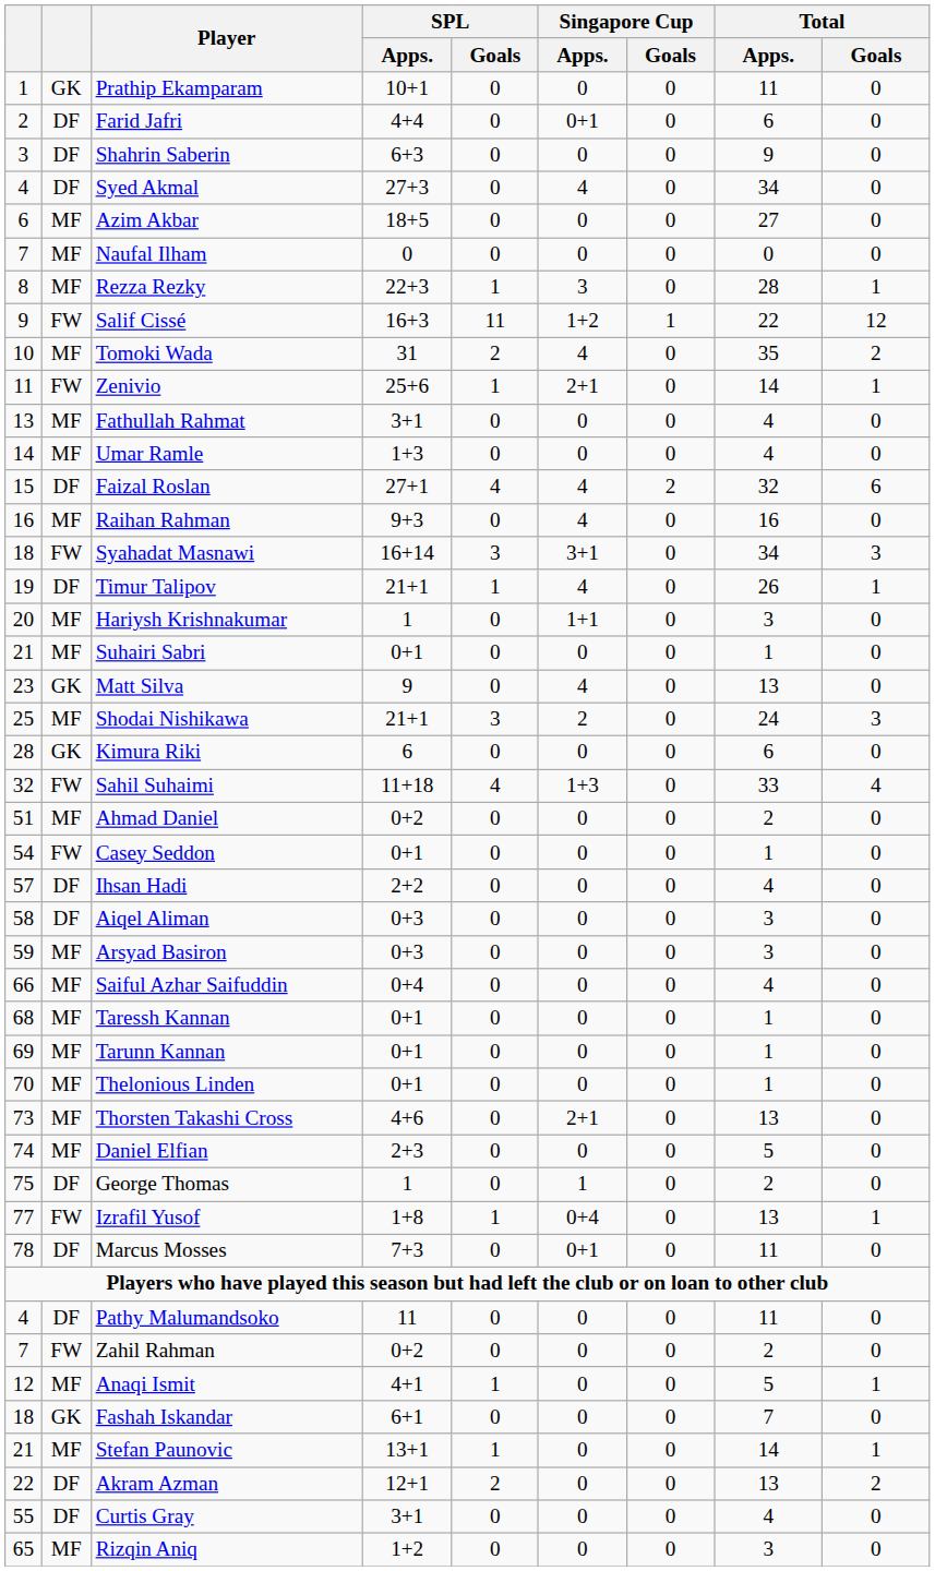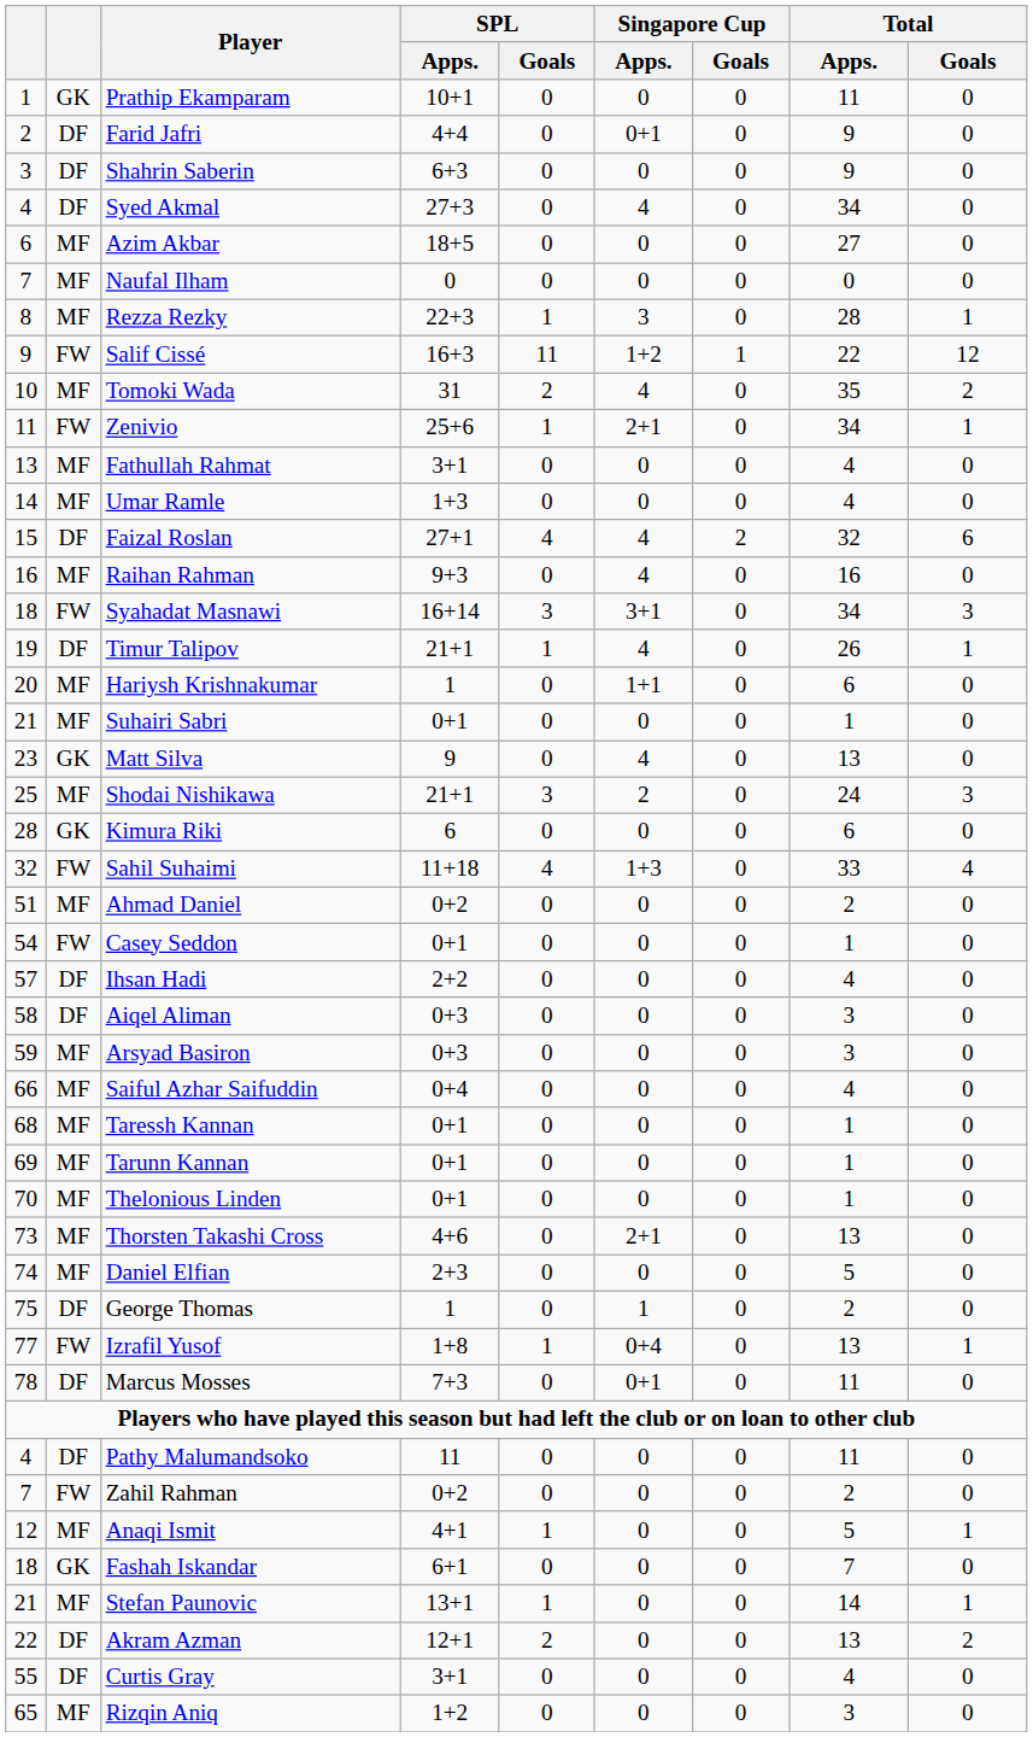 <table class="wikitable" style="text-align:center; font-size:100%; width:80%;">
 <tr>
 <th rowspan=2></th>
 <th rowspan=2></th>
 <th rowspan=2 width="200">Player</th>
 <th colspan=2 width="105">SPL</th>
 <th colspan=2 width="105">Singapore Cup</th>
 <th colspan=2 width="130">Total</th>
 </tr>
 <tr>
 <th>Apps.</th>
 <th>Goals</th>
 <th>Apps.</th>
 <th>Goals</th>
 <th>Apps.</th>
 <th>Goals</th>
 </tr>
 <tr>
 <td>1</td>
 <td>GK</td>
 <td align="left"> <a href='#'>Prathip Ekamparam</a></td>
 <td>10+1</td>
 <td>0</td>
 <td>0</td>
 <td>0</td>
 <td>11</td>
 <td>0</td>
 </tr>
 <tr>
 <td>2</td>
 <td>DF</td>
 <td align="left"> <a href='#'>Farid Jafri</a></td>
 <td>4+4</td>
 <td>0</td>
 <td>0+1</td>
 <td>0</td>
-<td>6</td>
+<td>9</td>
 <td>0</td>
 </tr>
 <tr>
 <td>3</td>
 <td>DF</td>
 <td align="left"> <a href='#'>Shahrin Saberin</a></td>
 <td>6+3</td>
 <td>0</td>
 <td>0</td>
 <td>0</td>
 <td>9</td>
 <td>0</td>
 </tr>
 <tr>
 <td>4</td>
 <td>DF</td>
 <td align="left"> <a href='#'>Syed Akmal</a></td>
 <td>27+3</td>
 <td>0</td>
 <td>4</td>
 <td>0</td>
 <td>34</td>
 <td>0</td>
 </tr>
 <tr>
 <td>6</td>
 <td>MF</td>
 <td align="left"> <a href='#'>Azim Akbar</a></td>
 <td>18+5</td>
 <td>0</td>
 <td>0</td>
 <td>0</td>
 <td>27</td>
 <td>0</td>
 </tr>
 <tr>
 <td>7</td>
 <td>MF</td>
 <td align="left"> <a href='#'>Naufal Ilham</a></td>
 <td>0</td>
 <td>0</td>
 <td>0</td>
 <td>0</td>
 <td>0</td>
 <td>0</td>
 </tr>
 <tr>
 <td>8</td>
 <td>MF</td>
 <td align="left"> <a href='#'>Rezza Rezky</a></td>
 <td>22+3</td>
 <td>1</td>
 <td>3</td>
 <td>0</td>
 <td>28</td>
 <td>1</td>
 </tr>
 <tr>
 <td>9</td>
 <td>FW</td>
 <td align="left"> <a href='#'>Salif Cissé</a></td>
 <td>16+3</td>
 <td>11</td>
 <td>1+2</td>
 <td>1</td>
 <td>22</td>
 <td>12</td>
 </tr>
 <tr>
 <td>10</td>
 <td>MF</td>
 <td align="left"> <a href='#'>Tomoki Wada</a></td>
 <td>31</td>
 <td>2</td>
 <td>4</td>
 <td>0</td>
 <td>35</td>
 <td>2</td>
 </tr>
 <tr>
 <td>11</td>
 <td>FW</td>
 <td align="left"> <a href='#'>Zenivio</a></td>
 <td>25+6</td>
 <td>1</td>
 <td>2+1</td>
 <td>0</td>
-<td>14</td>
+<td>34</td>
 <td>1</td>
 </tr>
 <tr>
 <td>13</td>
 <td>MF</td>
 <td align="left"> <a href='#'>Fathullah Rahmat</a></td>
 <td>3+1</td>
 <td>0</td>
 <td>0</td>
 <td>0</td>
 <td>4</td>
 <td>0</td>
 </tr>
 <tr>
 <td>14</td>
 <td>MF</td>
 <td align="left"> <a href='#'>Umar Ramle</a></td>
 <td>1+3</td>
 <td>0</td>
 <td>0</td>
 <td>0</td>
 <td>4</td>
 <td>0</td>
 </tr>
 <tr>
 <td>15</td>
 <td>DF</td>
 <td align="left"> <a href='#'>Faizal Roslan</a></td>
 <td>27+1</td>
 <td>4</td>
 <td>4</td>
 <td>2</td>
 <td>32</td>
 <td>6</td>
 </tr>
 <tr>
 <td>16</td>
 <td>MF</td>
 <td align="left"> <a href='#'>Raihan Rahman</a></td>
 <td>9+3</td>
 <td>0</td>
 <td>4</td>
 <td>0</td>
 <td>16</td>
 <td>0</td>
 </tr>
 <tr>
 <td>18</td>
 <td>FW</td>
 <td align="left"> <a href='#'>Syahadat Masnawi</a></td>
 <td>16+14</td>
 <td>3</td>
 <td>3+1</td>
 <td>0</td>
 <td>34</td>
 <td>3</td>
 </tr>
 <tr>
 <td>19</td>
 <td>DF</td>
 <td align="left"> <a href='#'>Timur Talipov</a></td>
 <td>21+1</td>
 <td>1</td>
 <td>4</td>
 <td>0</td>
 <td>26</td>
 <td>1</td>
 </tr>
 <tr>
 <td>20</td>
 <td>MF</td>
 <td align="left"> <a href='#'>Hariysh Krishnakumar</a></td>
 <td>1</td>
 <td>0</td>
 <td>1+1</td>
 <td>0</td>
-<td>3</td>
+<td>6</td>
 <td>0</td>
 </tr>
 <tr>
 <td>21</td>
 <td>MF</td>
 <td align="left"> <a href='#'>Suhairi Sabri</a></td>
 <td>0+1</td>
 <td>0</td>
 <td>0</td>
 <td>0</td>
 <td>1</td>
 <td>0</td>
 </tr>
 <tr>
 <td>23</td>
 <td>GK</td>
 <td align="left"> <a href='#'>Matt Silva</a></td>
 <td>9</td>
 <td>0</td>
 <td>4</td>
 <td>0</td>
 <td>13</td>
 <td>0</td>
 </tr>
 <tr>
 <td>25</td>
 <td>MF</td>
 <td align="left"> <a href='#'>Shodai Nishikawa</a></td>
 <td>21+1</td>
 <td>3</td>
 <td>2</td>
 <td>0</td>
 <td>24</td>
 <td>3</td>
 </tr>
 <tr>
 <td>28</td>
 <td>GK</td>
 <td align="left"> <a href='#'>Kimura Riki</a></td>
 <td>6</td>
 <td>0</td>
 <td>0</td>
 <td>0</td>
 <td>6</td>
 <td>0</td>
 </tr>
 <tr>
 <td>32</td>
 <td>FW</td>
 <td align="left"> <a href='#'>Sahil Suhaimi</a></td>
 <td>11+18</td>
 <td>4</td>
 <td>1+3</td>
 <td>0</td>
 <td>33</td>
 <td>4</td>
 </tr>
 <tr>
 <td>51</td>
 <td>MF</td>
 <td align="left"> <a href='#'>Ahmad Daniel</a></td>
 <td>0+2</td>
 <td>0</td>
 <td>0</td>
 <td>0</td>
 <td>2</td>
 <td>0</td>
 </tr>
 <tr>
 <td>54</td>
 <td>FW</td>
 <td align="left"> <a href='#'>Casey Seddon</a></td>
 <td>0+1</td>
 <td>0</td>
 <td>0</td>
 <td>0</td>
 <td>1</td>
 <td>0</td>
 </tr>
 <tr>
 <td>57</td>
 <td>DF</td>
 <td align="left"> <a href='#'>Ihsan Hadi</a></td>
 <td>2+2</td>
 <td>0</td>
 <td>0</td>
 <td>0</td>
 <td>4</td>
 <td>0</td>
 </tr>
 <tr>
 <td>58</td>
 <td>DF</td>
 <td align="left"> <a href='#'>Aiqel Aliman</a></td>
 <td>0+3</td>
 <td>0</td>
 <td>0</td>
 <td>0</td>
 <td>3</td>
 <td>0</td>
 </tr>
 <tr>
 <td>59</td>
 <td>MF</td>
 <td align="left"> <a href='#'>Arsyad Basiron</a></td>
 <td>0+3</td>
 <td>0</td>
 <td>0</td>
 <td>0</td>
 <td>3</td>
 <td>0</td>
 </tr>
 <tr>
 <td>66</td>
 <td>MF</td>
 <td align="left"> <a href='#'>Saiful Azhar Saifuddin</a></td>
 <td>0+4</td>
 <td>0</td>
 <td>0</td>
 <td>0</td>
 <td>4</td>
 <td>0</td>
 </tr>
 <tr>
 <td>68</td>
 <td>MF</td>
 <td align="left"> <a href='#'>Taressh Kannan</a></td>
 <td>0+1</td>
 <td>0</td>
 <td>0</td>
 <td>0</td>
 <td>1</td>
 <td>0</td>
 </tr>
 <tr>
 <td>69</td>
 <td>MF</td>
 <td align="left"> <a href='#'>Tarunn Kannan</a></td>
 <td>0+1</td>
 <td>0</td>
 <td>0</td>
 <td>0</td>
 <td>1</td>
 <td>0</td>
 </tr>
 <tr>
 <td>70</td>
 <td>MF</td>
 <td align="left"> <a href='#'>Thelonious Linden</a></td>
 <td>0+1</td>
 <td>0</td>
 <td>0</td>
 <td>0</td>
 <td>1</td>
 <td>0</td>
 </tr>
 <tr>
 <td>73</td>
 <td>MF</td>
 <td align="left"> <a href='#'>Thorsten Takashi Cross</a></td>
 <td>4+6</td>
 <td>0</td>
 <td>2+1</td>
 <td>0</td>
 <td>13</td>
 <td>0</td>
 </tr>
 <tr>
 <td>74</td>
 <td>MF</td>
 <td align="left"> <a href='#'>Daniel Elfian</a></td>
 <td>2+3</td>
 <td>0</td>
 <td>0</td>
 <td>0</td>
 <td>5</td>
 <td>0</td>
 </tr>
 <tr>
 <td>75</td>
 <td>DF</td>
 <td align="left"> George Thomas</td>
 <td>1</td>
 <td>0</td>
 <td>1</td>
 <td>0</td>
 <td>2</td>
 <td>0</td>
 </tr>
 <tr>
 <td>77</td>
 <td>FW</td>
 <td align="left"> <a href='#'>Izrafil Yusof</a></td>
 <td>1+8</td>
 <td>1</td>
 <td>0+4</td>
 <td>0</td>
 <td>13</td>
 <td>1</td>
 </tr>
 <tr>
 <td>78</td>
 <td>DF</td>
 <td align="left"> Marcus Mosses</td>
 <td>7+3</td>
 <td>0</td>
 <td>0+1</td>
 <td>0</td>
 <td>11</td>
 <td>0</td>
 </tr>
 <tr>
 <td colspan="17"><strong>Players who have played this season but had left the club or on loan to other club</strong></td>
 </tr>
 <tr>
 <td>4</td>
 <td>DF</td>
 <td align="left"> <a href='#'>Pathy Malumandsoko</a></td>
 <td>11</td>
 <td>0</td>
 <td>0</td>
 <td>0</td>
 <td>11</td>
 <td>0</td>
 </tr>
 <tr>
 <td>7</td>
 <td>FW</td>
 <td align="left"> Zahil Rahman</td>
 <td>0+2</td>
 <td>0</td>
 <td>0</td>
 <td>0</td>
 <td>2</td>
 <td>0</td>
 </tr>
 <tr>
 <td>12</td>
 <td>MF</td>
 <td align="left"> <a href='#'>Anaqi Ismit</a></td>
 <td>4+1</td>
 <td>1</td>
 <td>0</td>
 <td>0</td>
 <td>5</td>
 <td>1</td>
 </tr>
 <tr>
 <td>18</td>
 <td>GK</td>
 <td align="left"> <a href='#'>Fashah Iskandar</a></td>
 <td>6+1</td>
 <td>0</td>
 <td>0</td>
 <td>0</td>
 <td>7</td>
 <td>0</td>
 </tr>
 <tr>
 <td>21</td>
 <td>MF</td>
 <td align="left"> <a href='#'>Stefan Paunovic</a></td>
 <td>13+1</td>
 <td>1</td>
 <td>0</td>
 <td>0</td>
 <td>14</td>
 <td>1</td>
 </tr>
 <tr>
 <td>22</td>
 <td>DF</td>
 <td align="left"> <a href='#'>Akram Azman</a></td>
 <td>12+1</td>
 <td>2</td>
 <td>0</td>
 <td>0</td>
 <td>13</td>
 <td>2</td>
 </tr>
 <tr>
 <td>55</td>
 <td>DF</td>
 <td align="left"> <a href='#'>Curtis Gray</a></td>
 <td>3+1</td>
 <td>0</td>
 <td>0</td>
 <td>0</td>
 <td>4</td>
 <td>0</td>
 </tr>
 <tr>
 <td>65</td>
 <td>MF</td>
 <td align="left"> <a href='#'>Rizqin Aniq</a></td>
 <td>1+2</td>
 <td>0</td>
 <td>0</td>
 <td>0</td>
 <td>3</td>
 <td>0</td>
 </tr>
 <tr>
 </tr>
 </table>
